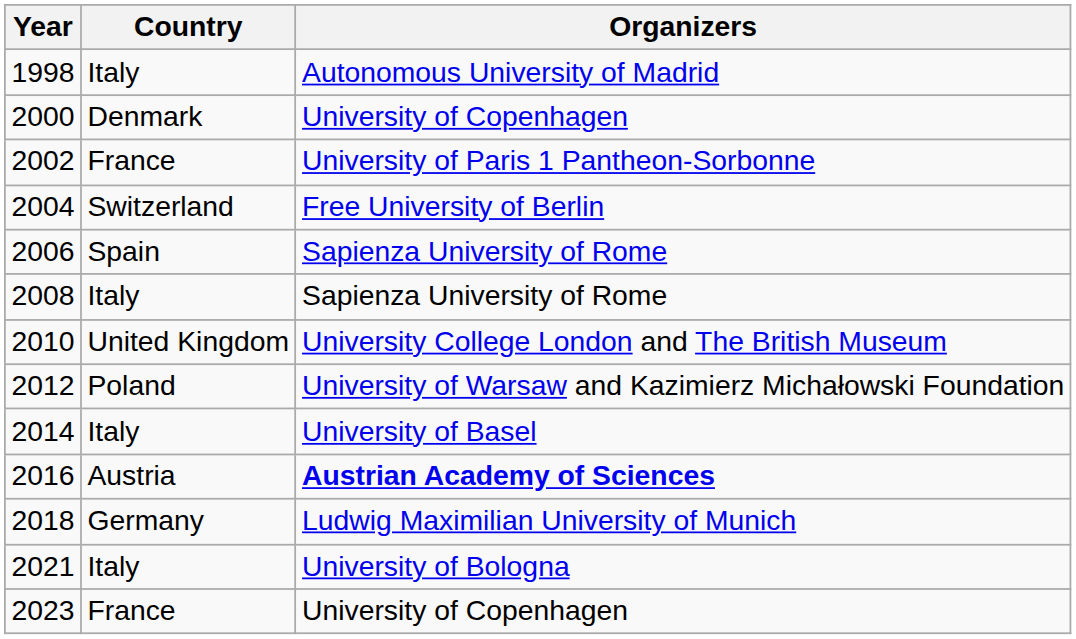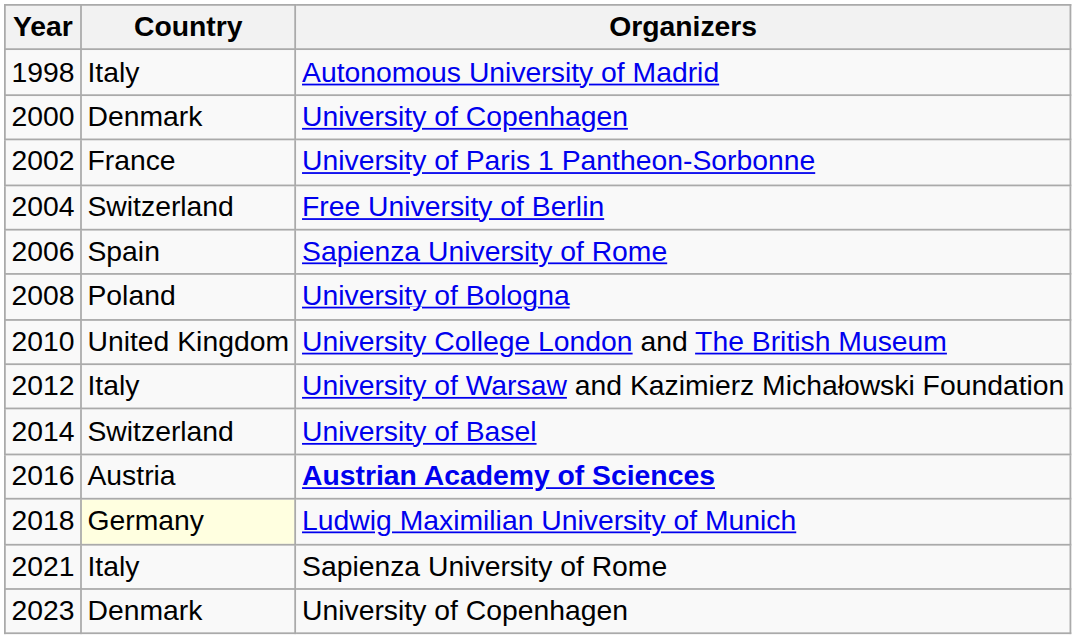 <table class="wikitable">
 <tr>
 <th>Year</th>
 <th>Country</th>
 <th>Organizers</th>
 </tr>
 <tr>
 <td>1998</td>
 <td>Italy</td>
 <td><a href='#'>Autonomous University of Madrid</a></td>
 </tr>
 <tr>
 <td>2000</td>
 <td>Denmark</td>
 <td><a href='#'>University of Copenhagen</a></td>
 </tr>
 <tr>
 <td>2002</td>
 <td>France</td>
 <td><a href='#'>University of Paris 1 Pantheon-Sorbonne</a></td>
 </tr>
 <tr>
 <td>2004</td>
 <td>Switzerland</td>
 <td><a href='#'>Free University of Berlin</a></td>
 </tr>
 <tr>
 <td>2006</td>
 <td>Spain</td>
 <td><a href='#'>Sapienza University of Rome</a></td>
 </tr>
 <tr>
 <td>2008</td>
-<td>Italy</td>
-<td>Sapienza University of Rome</td>
+<td>Poland</td>
+<td><a href='#'>University of Bologna</a></td>
 </tr>
 <tr>
 <td>2010</td>
 <td>United Kingdom</td>
 <td><a href='#'>University College London</a> and <a href='#'>The British Museum</a></td>
 </tr>
 <tr>
 <td>2012</td>
-<td>Poland</td>
+<td>Italy</td>
 <td><a href='#'>University of Warsaw</a> and Kazimierz Michałowski Foundation</td>
 </tr>
 <tr>
 <td>2014</td>
-<td>Italy</td>
+<td>Switzerland</td>
 <td><a href='#'>University of Basel</a></td>
 </tr>
 <tr>
 <td>2016</td>
 <td>Austria</td>
 <td><strong><a href='#'>Austrian Academy of Sciences</a></strong></td>
 </tr>
 <tr>
 <td>2018</td>
-<td>Germany</td>
+<td style="background: lightyellow;">Germany</td>
 <td><a href='#'>Ludwig Maximilian University of Munich</a></td>
 </tr>
 <tr>
 <td>2021</td>
 <td>Italy</td>
-<td><a href='#'>University of Bologna</a></td>
+<td>Sapienza University of Rome</td>
 </tr>
 <tr>
 <td>2023</td>
-<td>France</td>
+<td>Denmark</td>
 <td>University of Copenhagen</td>
 </tr>
 </table>
